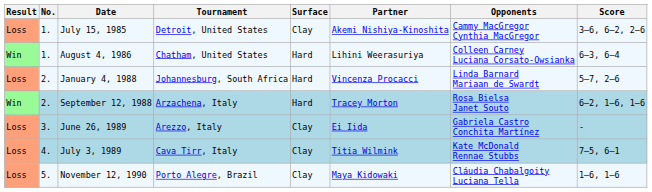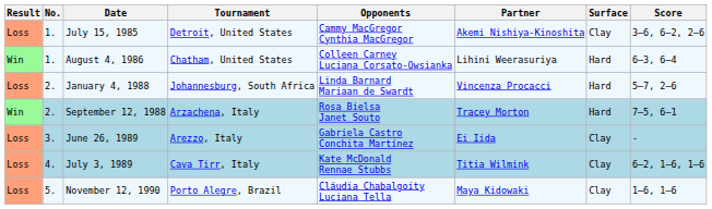 <table class="sortable wikitable" style=font-size:97%>
 <tr>
 <th>Result</th>
 <th>No.</th>
 <th>Date</th>
 <th>Tournament</th>
+<th>Opponents</th>
+<th>Partner</th>
 <th>Surface</th>
-<th>Partner</th>
-<th>Opponents</th>
 <th>Score</th>
 </tr>
 <tr style="background:#f0f8ff;">
 <td style="background:#ffa07a;">Loss</td>
 <td>1.</td>
 <td>July 15, 1985</td>
 <td><a href='#'>Detroit</a>, United States</td>
+<td> <a href='#'>Cammy MacGregor</a> <br>  <a href='#'>Cynthia MacGregor</a></td>
+<td> <a href='#'>Akemi Nishiya-Kinoshita</a></td>
 <td>Clay</td>
-<td> <a href='#'>Akemi Nishiya-Kinoshita</a></td>
-<td> <a href='#'>Cammy MacGregor</a> <br>  <a href='#'>Cynthia MacGregor</a></td>
 <td>3–6, 6–2, 2–6</td>
 </tr>
 <tr style="background:#f0f8ff;">
 <td style="background:#98fb98;">Win</td>
 <td>1.</td>
 <td>August 4, 1986</td>
 <td><a href='#'>Chatham</a>, United States</td>
+<td> <a href='#'>Colleen Carney</a> <br>  <a href='#'>Luciana Corsato-Owsianka</a></td>
+<td> Lihini Weerasuriya</td>
 <td>Hard</td>
-<td> Lihini Weerasuriya</td>
-<td> <a href='#'>Colleen Carney</a> <br>  <a href='#'>Luciana Corsato-Owsianka</a></td>
 <td>6–3, 6–4</td>
 </tr>
 <tr style="background:#f0f8ff;">
 <td style="background:#ffa07a;">Loss</td>
 <td>2.</td>
 <td>January 4, 1988</td>
 <td><a href='#'>Johannesburg</a>, South Africa</td>
+<td> <a href='#'>Linda Barnard</a> <br>  <a href='#'>Mariaan de Swardt</a></td>
+<td> <a href='#'>Vincenza Procacci</a></td>
 <td>Hard</td>
-<td> <a href='#'>Vincenza Procacci</a></td>
-<td> <a href='#'>Linda Barnard</a> <br>  <a href='#'>Mariaan de Swardt</a></td>
 <td>5–7, 2–6</td>
 </tr>
 <tr style="background:lightblue;">
 <td style="background:#98fb98;">Win</td>
 <td>2.</td>
 <td>September 12, 1988</td>
 <td><a href='#'>Arzachena</a>, Italy</td>
+<td> <a href='#'>Rosa Bielsa</a> <br>  <a href='#'>Janet Souto</a></td>
+<td> <a href='#'>Tracey Morton</a></td>
 <td>Hard</td>
-<td> <a href='#'>Tracey Morton</a></td>
-<td> <a href='#'>Rosa Bielsa</a> <br>  <a href='#'>Janet Souto</a></td>
-<td>6–2, 1–6, 1–6</td>
+<td>7–5, 6–1</td>
 </tr>
 <tr bgcolor="lightblue">
 <td style="background:#ffa07a;">Loss</td>
 <td>3.</td>
 <td>June 26, 1989</td>
 <td><a href='#'>Arezzo</a>, Italy</td>
+<td> <a href='#'>Gabriela Castro</a> <br>  <a href='#'>Conchita Martínez</a></td>
+<td> <a href='#'>Ei Iida</a></td>
 <td>Clay</td>
-<td> <a href='#'>Ei Iida</a></td>
-<td> <a href='#'>Gabriela Castro</a> <br>  <a href='#'>Conchita Martínez</a></td>
 <td>-</td>
 </tr>
 <tr bgcolor="lightblue">
 <td style="background:#ffa07a;">Loss</td>
 <td>4.</td>
 <td>July 3, 1989</td>
 <td><a href='#'>Cava Tirr</a>, Italy</td>
+<td> <a href='#'>Kate McDonald</a> <br>  <a href='#'>Rennae Stubbs</a></td>
+<td> <a href='#'>Titia Wilmink</a></td>
 <td>Clay</td>
-<td> <a href='#'>Titia Wilmink</a></td>
-<td> <a href='#'>Kate McDonald</a> <br>  <a href='#'>Rennae Stubbs</a></td>
-<td>7–5, 6–1</td>
+<td>6–2, 1–6, 1–6</td>
 </tr>
 <tr style="background:#f0f8ff;">
 <td style="background:#ffa07a;">Loss</td>
 <td>5.</td>
 <td>November 12, 1990</td>
 <td><a href='#'>Porto Alegre</a>, Brazil</td>
+<td> <a href='#'>Cláudia Chabalgoity</a> <br>  <a href='#'>Luciana Tella</a></td>
+<td> <a href='#'>Maya Kidowaki</a></td>
 <td>Clay</td>
-<td> <a href='#'>Maya Kidowaki</a></td>
-<td> <a href='#'>Cláudia Chabalgoity</a> <br>  <a href='#'>Luciana Tella</a></td>
 <td>1–6, 1–6</td>
 </tr>
 </table>
